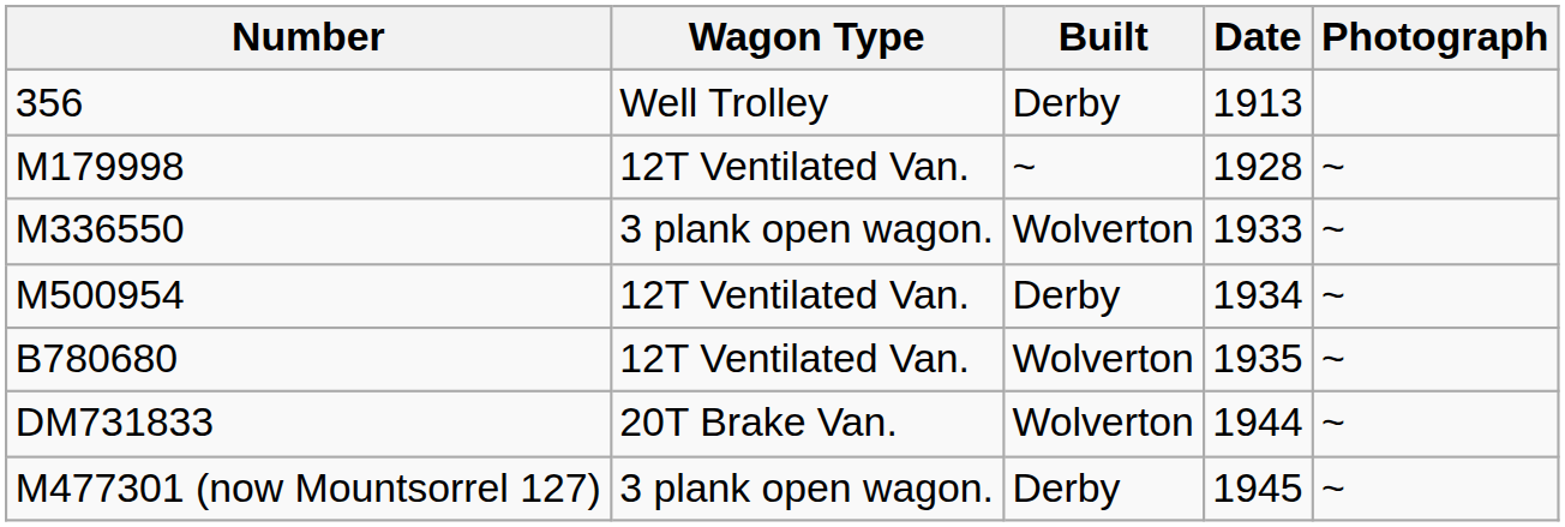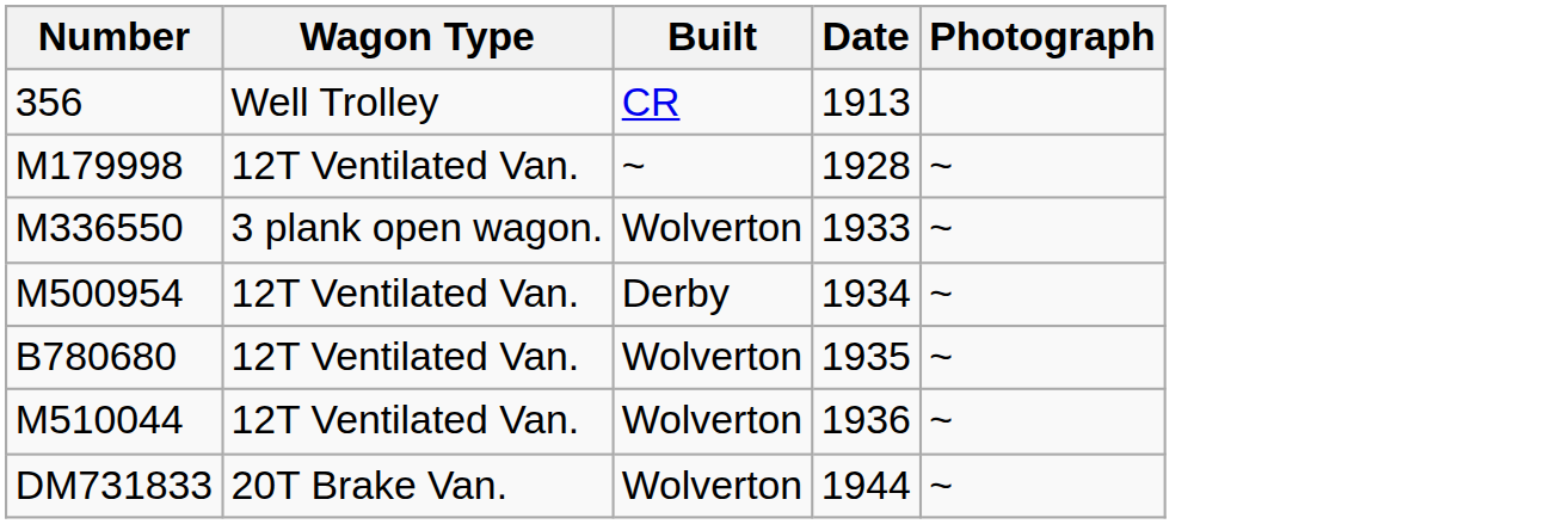 <table class="wikitable">
 <tr>
 <th>Number</th>
 <th>Wagon Type</th>
 <th>Built</th>
 <th>Date</th>
 <th>Photograph</th>
 </tr>
 <tr>
 <td>356 </td>
 <td>Well Trolley</td>
-<td>Derby</td>
+<td><a href='#'>CR</a></td>
 <td>1913</td>
 <td></td>
 </tr>
 <tr>
 <td>M179998</td>
 <td>12T Ventilated Van.</td>
 <td>~</td>
 <td>1928</td>
 <td>~</td>
 </tr>
 <tr>
 <td>M336550</td>
 <td>3 plank open wagon.</td>
 <td>Wolverton</td>
 <td>1933</td>
 <td>~</td>
 </tr>
 <tr>
 <td>M500954</td>
 <td>12T Ventilated Van.</td>
 <td>Derby</td>
 <td>1934</td>
 <td>~</td>
 </tr>
 <tr>
 <td>B780680</td>
 <td>12T Ventilated Van.</td>
 <td>Wolverton</td>
 <td>1935</td>
 <td>~</td>
 </tr>
 <tr>
+<td>M510044</td>
+<td>12T Ventilated Van.</td>
+<td>Wolverton</td>
+<td>1936</td>
+<td>~</td>
+</tr>
+<tr>
 <td>DM731833</td>
 <td>20T Brake Van.</td>
 <td>Wolverton</td>
 <td>1944</td>
 <td>~</td>
 </tr>
-<tr>
-<td>M477301 (now Mountsorrel 127)</td>
-<td>3 plank open wagon.</td>
-<td>Derby</td>
-<td>1945</td>
-<td>~</td>
-</tr>
 </table>
